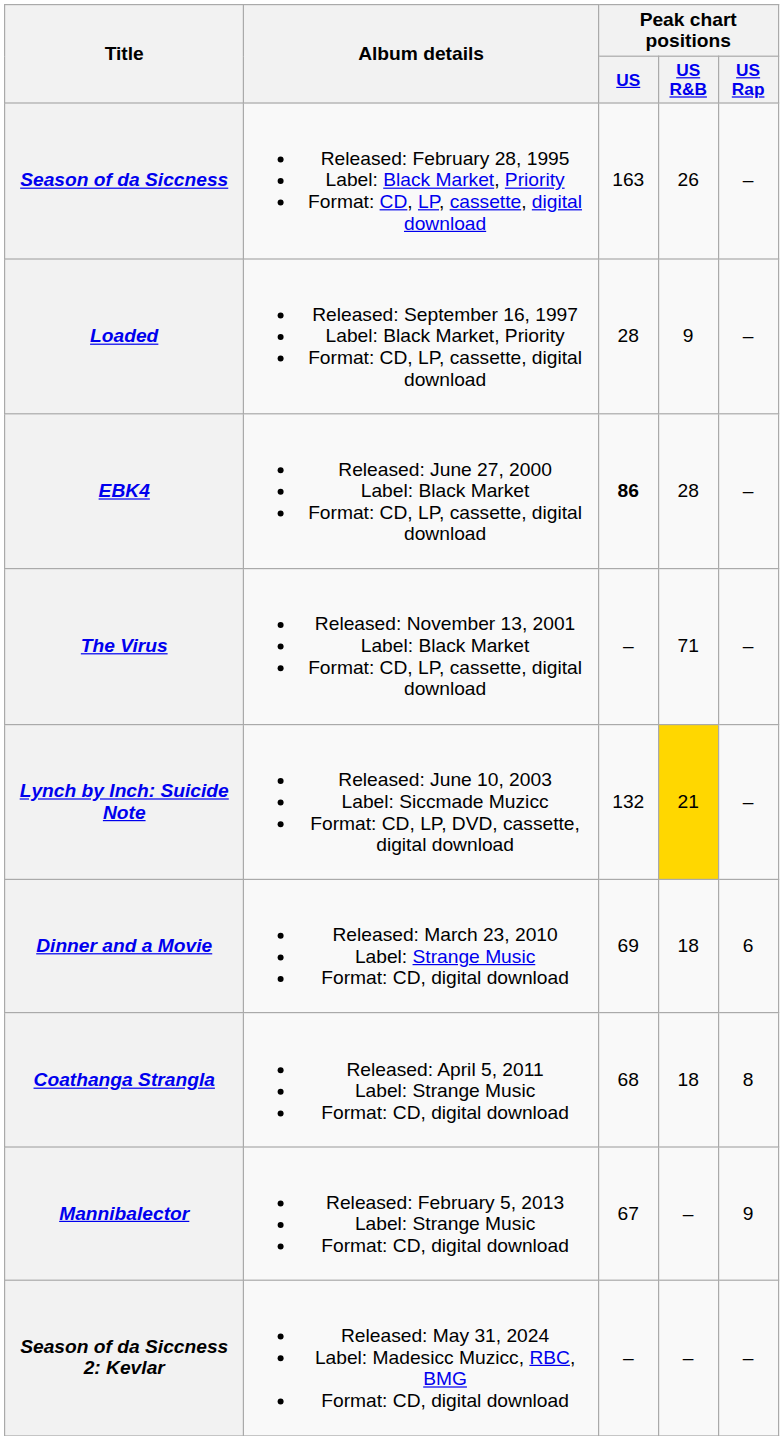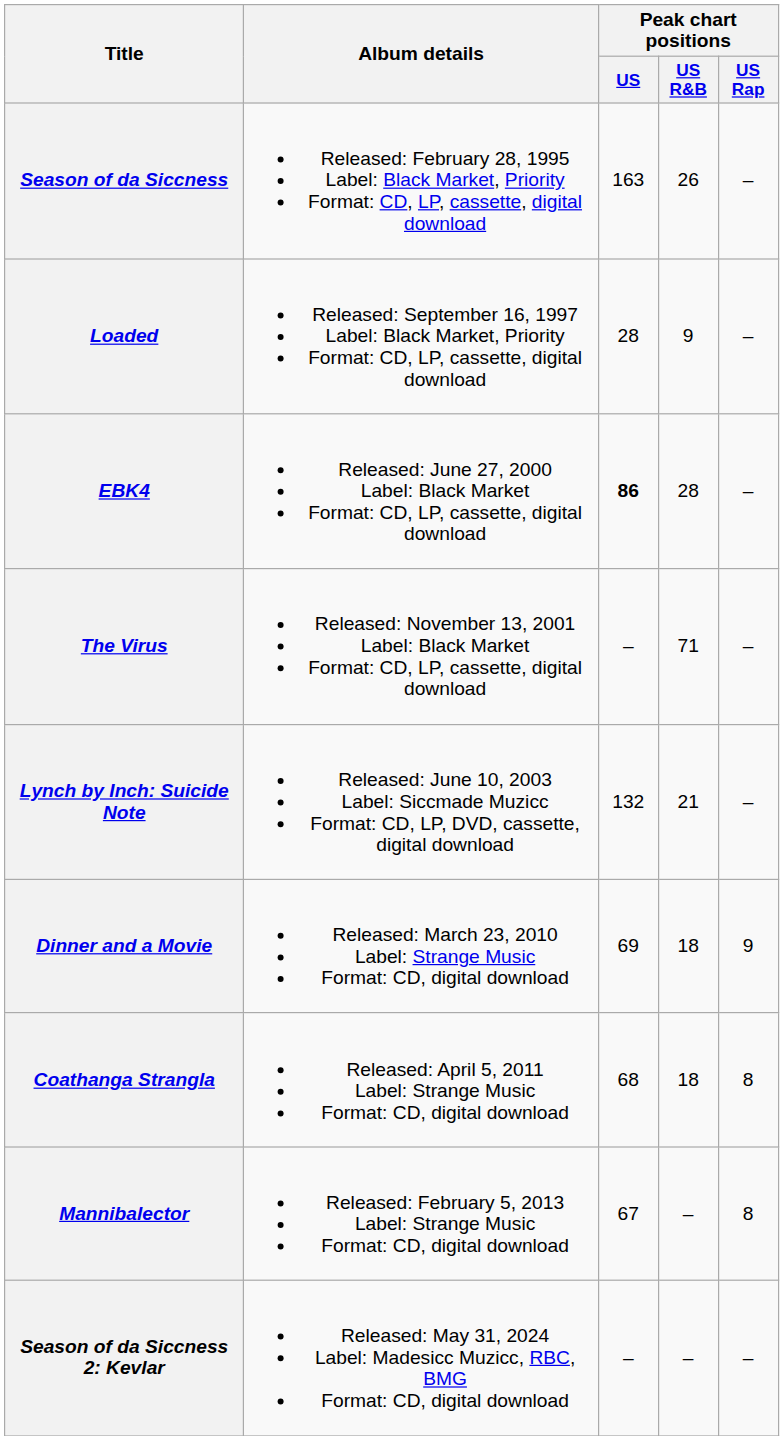 <table class="wikitable plainrowheaders" style="text-align:center;">
 <tr>
 <th scope="col" rowspan="2" style="width:12em;">Title</th>
 <th scope="col" rowspan="2" style="width:18em;">Album details</th>
 <th scope="col" colspan="3">Peak chart positions</th>
 </tr>
 <tr>
 <th scope="col" style="width:3em;font-size:90%;"><a href='#'>US</a></th>
 <th scope="col" style="width:3em;font-size:90%;"><a href='#'>US<br>R&B</a></th>
 <th scope="col" style="width:3em;font-size:90%;"><a href='#'>US<br>Rap</a></th>
 </tr>
 <tr>
 <th scope="row"><em><a href='#'>Season of da Siccness</a></em></th>
 <td><br><ul><li>Released: February 28, 1995</li><li>Label: <a href='#'>Black Market</a>, <a href='#'>Priority</a></li><li>Format: <a href='#'>CD</a>, <a href='#'>LP</a>, <a href='#'>cassette</a>, <a href='#'>digital download</a></li></ul></td>
 <td>163</td>
 <td>26</td>
 <td>–</td>
 </tr>
 <tr>
 <th scope="row"><em><a href='#'>Loaded</a></em></th>
 <td><br><ul><li>Released: September 16, 1997</li><li>Label: Black Market, Priority</li><li>Format: CD, LP, cassette, digital download</li></ul></td>
 <td>28</td>
 <td>9</td>
 <td>–</td>
 </tr>
 <tr>
 <th scope="row"><em><a href='#'>EBK4</a></em></th>
 <td><br><ul><li>Released: June 27, 2000</li><li>Label: Black Market</li><li>Format: CD, LP, cassette, digital download</li></ul></td>
 <td><strong>86</strong></td>
 <td>28</td>
 <td>–</td>
 </tr>
 <tr>
 <th scope="row"><em><a href='#'>The Virus</a></em></th>
 <td><br><ul><li>Released: November 13, 2001</li><li>Label: Black Market</li><li>Format: CD, LP, cassette, digital download</li></ul></td>
 <td>–</td>
 <td>71</td>
 <td>–</td>
 </tr>
 <tr>
 <th scope="row"><em><a href='#'>Lynch by Inch: Suicide Note</a></em></th>
 <td><br><ul><li>Released: June 10, 2003</li><li>Label: Siccmade Muzicc</li><li>Format: CD, LP, DVD, cassette, digital download</li></ul></td>
 <td>132</td>
-<td style="background: gold;">21</td>
+<td>21</td>
 <td>–</td>
 </tr>
 <tr>
 <th scope="row"><em><a href='#'>Dinner and a Movie</a></em></th>
 <td><br><ul><li>Released: March 23, 2010</li><li>Label: <a href='#'>Strange Music</a></li><li>Format: CD, digital download</li></ul></td>
 <td>69</td>
 <td>18</td>
-<td>6</td>
+<td>9</td>
 </tr>
 <tr>
 <th scope="row"><em><a href='#'>Coathanga Strangla</a></em></th>
 <td><br><ul><li>Released: April 5, 2011</li><li>Label: Strange Music</li><li>Format: CD, digital download</li></ul></td>
 <td>68</td>
 <td>18</td>
 <td>8</td>
 </tr>
 <tr>
 <th scope="row"><em><a href='#'>Mannibalector</a></em></th>
 <td><br><ul><li>Released: February 5, 2013</li><li>Label: Strange Music</li><li>Format: CD, digital download</li></ul></td>
 <td>67</td>
 <td>–</td>
-<td>9</td>
+<td>8</td>
 </tr>
 <tr>
 <th scope="row"><em>Season of da Siccness 2: Kevlar</em></th>
 <td><br><ul><li>Released: May 31, 2024</li><li>Label: Madesicc Muzicc, <a href='#'>RBC</a>, <a href='#'>BMG</a></li><li>Format: CD, digital download</li></ul></td>
 <td>–</td>
 <td>–</td>
 <td>–</td>
 </tr>
 <tr>
 </tr>
 </table>
